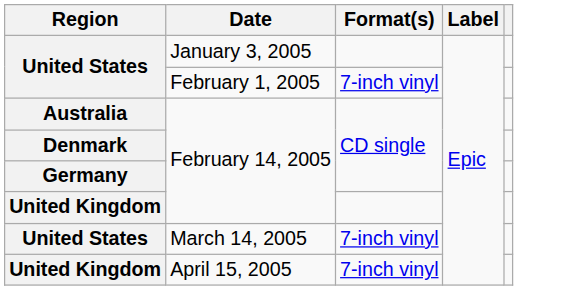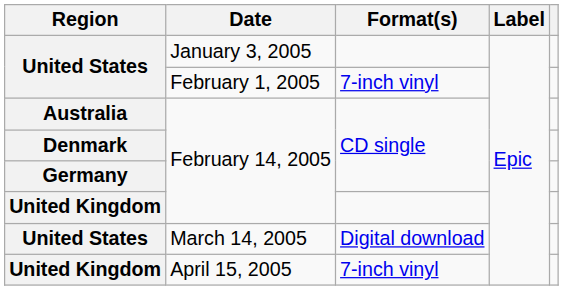 <table class="wikitable plainrowheaders">
 <tr>
 <th scope="col">Region</th>
 <th scope="col">Date</th>
 <th scope="col">Format(s)</th>
 <th scope="col">Label</th>
 <th scope="col"></th>
 </tr>
 <tr>
 <th scope="row" rowspan="2">United States</th>
 <td>January 3, 2005</td>
 <td></td>
 <td rowspan="8"><a href='#'>Epic</a></td>
 <td></td>
 </tr>
 <tr>
 <td>February 1, 2005</td>
 <td><a href='#'>7-inch vinyl</a></td>
 <td></td>
 </tr>
 <tr>
 <th scope="row">Australia</th>
 <td rowspan="4">February 14, 2005</td>
 <td rowspan="3"><a href='#'>CD single</a></td>
 <td></td>
 </tr>
 <tr>
 <th scope="row">Denmark</th>
 <td></td>
 </tr>
 <tr>
 <th scope="row">Germany</th>
 <td></td>
 </tr>
 <tr>
 <th scope="row">United Kingdom</th>
 <td></td>
 <td></td>
 </tr>
 <tr>
 <th scope="row">United States</th>
 <td>March 14, 2005</td>
-<td><a href='#'>7-inch vinyl</a></td>
+<td><a href='#'>Digital download</a></td>
 <td></td>
 </tr>
 <tr>
 <th scope="row">United Kingdom</th>
 <td>April 15, 2005</td>
 <td><a href='#'>7-inch vinyl</a></td>
 <td></td>
 </tr>
 </table>
